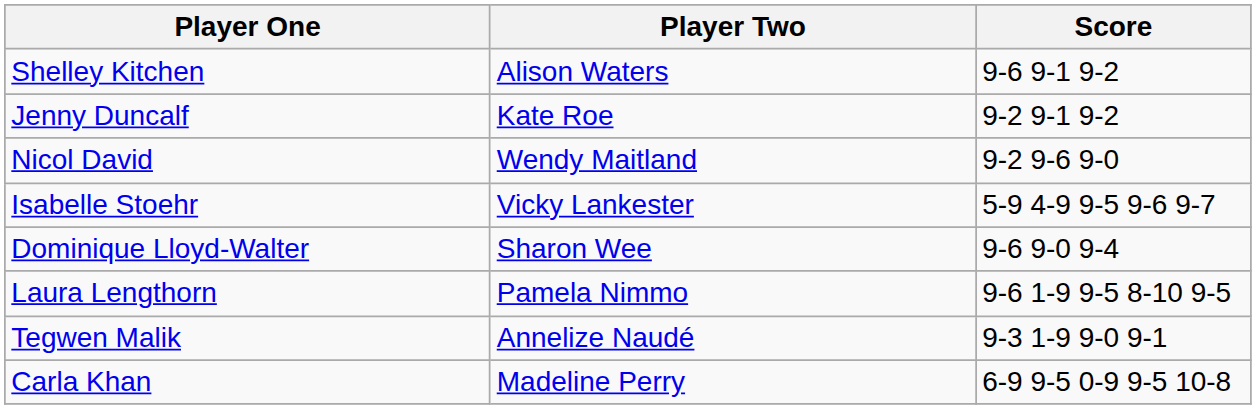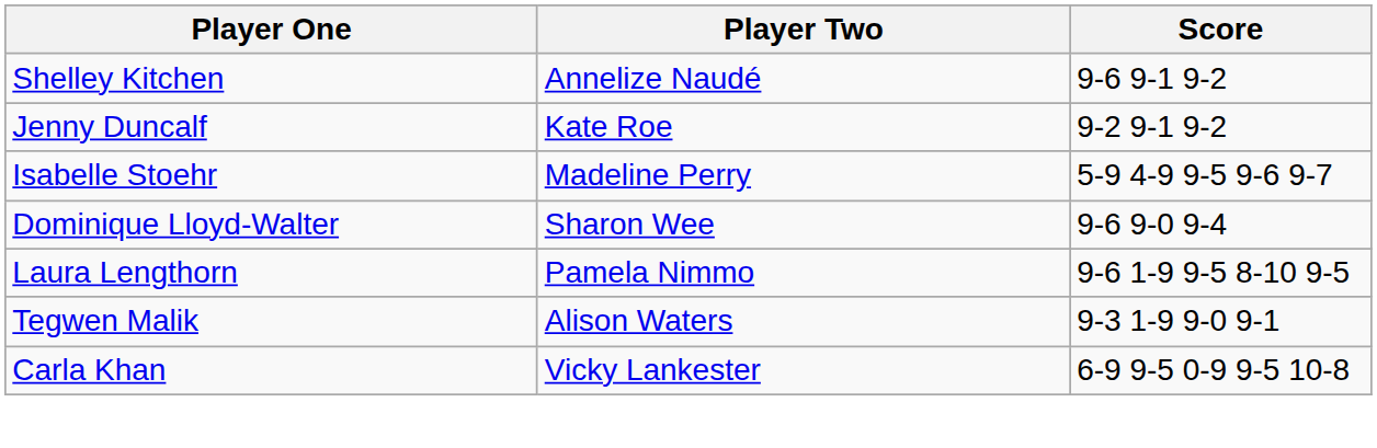 <table class="wikitable">
 <tr>
 <th width=270>Player One</th>
 <th width=270>Player Two</th>
 <th width=150>Score</th>
 </tr>
 <tr>
 <td> <a href='#'>Shelley Kitchen</a></td>
-<td> <a href='#'>Alison Waters</a></td>
+<td> <a href='#'>Annelize Naudé</a></td>
 <td>9-6 9-1 9-2</td>
 </tr>
 <tr>
 <td> <a href='#'>Jenny Duncalf</a></td>
 <td> <a href='#'>Kate Roe</a></td>
 <td>9-2 9-1 9-2</td>
 </tr>
 <tr>
-<td> <a href='#'>Nicol David</a></td>
-<td> <a href='#'>Wendy Maitland</a></td>
-<td>9-2 9-6 9-0</td>
-</tr>
-<tr>
 <td> <a href='#'>Isabelle Stoehr</a></td>
-<td> <a href='#'>Vicky Lankester</a></td>
+<td> <a href='#'>Madeline Perry</a></td>
 <td>5-9 4-9 9-5 9-6 9-7</td>
 </tr>
 <tr>
 <td> <a href='#'>Dominique Lloyd-Walter</a></td>
 <td> <a href='#'>Sharon Wee</a></td>
 <td>9-6 9-0 9-4</td>
 </tr>
 <tr>
 <td> <a href='#'>Laura Lengthorn</a></td>
 <td> <a href='#'>Pamela Nimmo</a></td>
 <td>9-6 1-9 9-5 8-10 9-5</td>
 </tr>
 <tr>
 <td> <a href='#'>Tegwen Malik</a></td>
-<td> <a href='#'>Annelize Naudé</a></td>
+<td> <a href='#'>Alison Waters</a></td>
 <td>9-3 1-9 9-0 9-1</td>
 </tr>
 <tr>
 <td> <a href='#'>Carla Khan</a></td>
-<td> <a href='#'>Madeline Perry</a></td>
+<td> <a href='#'>Vicky Lankester</a></td>
 <td>6-9 9-5 0-9 9-5 10-8</td>
 </tr>
 </table>
